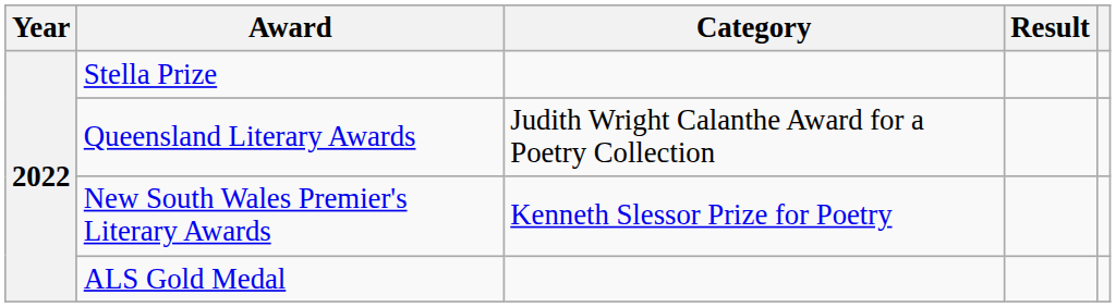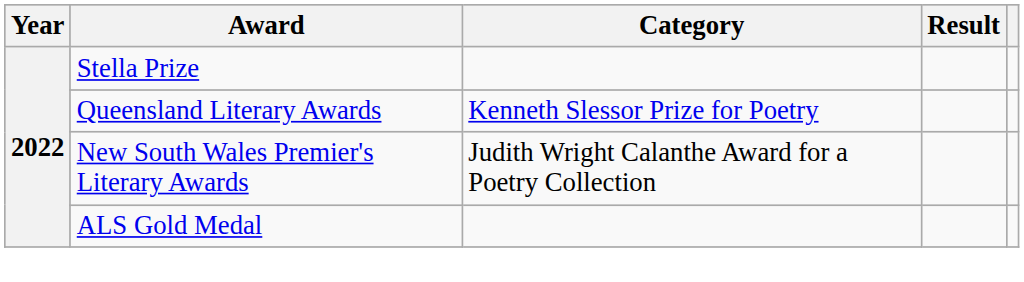 <table class="wikitable sortable">
 <tr>
 <th>Year</th>
 <th>Award</th>
 <th>Category</th>
 <th>Result</th>
 <th></th>
 </tr>
 <tr>
 <th rowspan="4">2022</th>
 <td><a href='#'>Stella Prize</a></td>
 <td></td>
 <td></td>
 <td></td>
 </tr>
 <tr>
 <td><a href='#'>Queensland Literary Awards</a></td>
-<td>Judith Wright Calanthe Award for a Poetry Collection</td>
+<td><a href='#'>Kenneth Slessor Prize for Poetry</a></td>
 <td></td>
 <td></td>
 </tr>
 <tr>
 <td><a href='#'>New South Wales Premier's Literary Awards</a></td>
-<td><a href='#'>Kenneth Slessor Prize for Poetry</a></td>
+<td>Judith Wright Calanthe Award for a Poetry Collection</td>
 <td></td>
 <td></td>
 </tr>
 <tr>
 <td><a href='#'>ALS Gold Medal</a></td>
 <td></td>
 <td></td>
 <td></td>
 </tr>
 </table>
